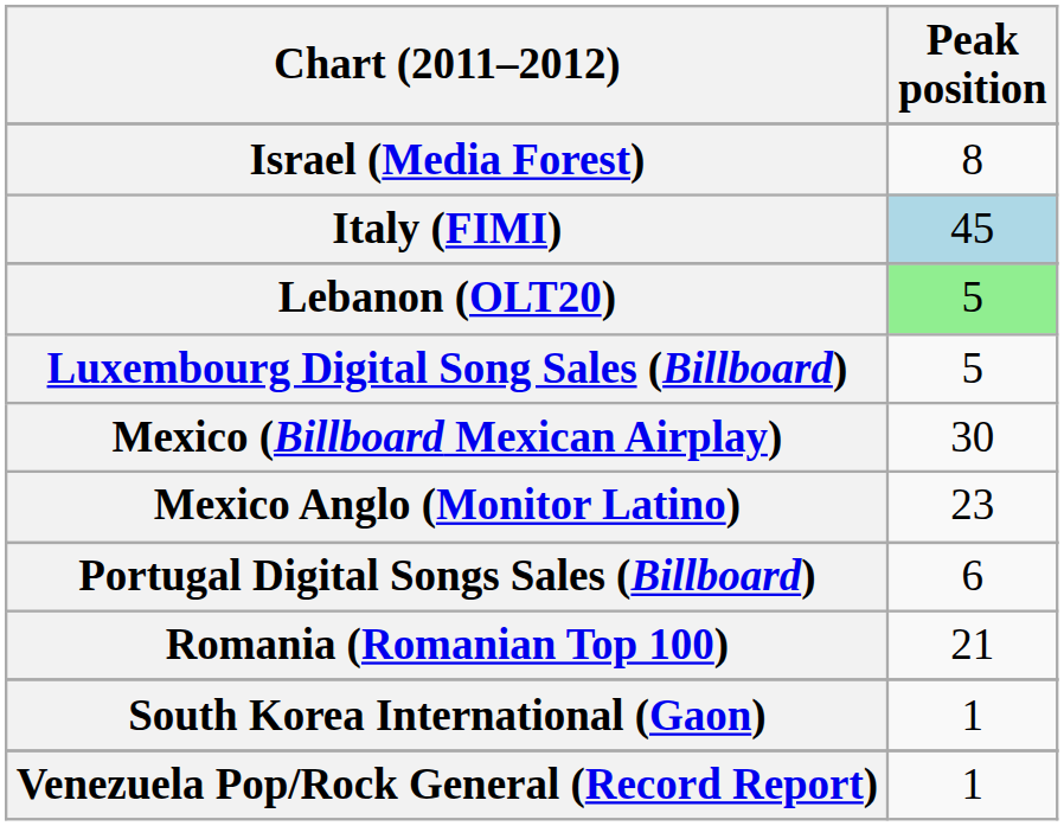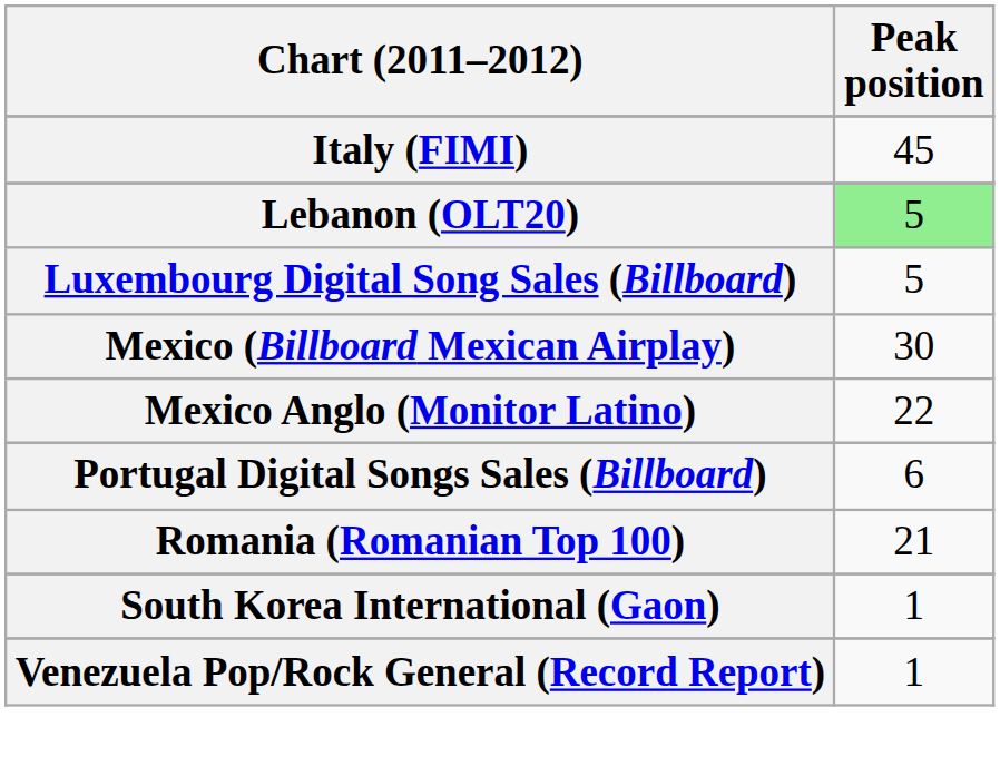 <table class="wikitable sortable plainrowheaders" style="text-align:center">
 <tr>
 <th scope="col">Chart (2011–2012)</th>
 <th scope="col">Peak<br>position</th>
 </tr>
 <tr>
 </tr>
 <tr>
 </tr>
 <tr>
 </tr>
 <tr>
 </tr>
 <tr>
 </tr>
 <tr>
 </tr>
 <tr>
 </tr>
 <tr>
 </tr>
 <tr>
 </tr>
 <tr>
 </tr>
 <tr>
 </tr>
 <tr>
 </tr>
 <tr>
 </tr>
 <tr>
 </tr>
 <tr>
-<th scope="row">Israel (<a href='#'>Media Forest</a>)</th>
-<td>8</td>
-</tr>
-<tr>
 <th scope="row">Italy (<a href='#'>FIMI</a>)</th>
-<td style="background: lightblue;">45</td>
+<td>45</td>
 </tr>
 <tr>
 </tr>
 <tr>
 <th scope="row">Lebanon (<a href='#'>OLT20</a>)</th>
 <td style="background: lightgreen;">5</td>
 </tr>
 <tr>
 <th scope="row"><a href='#'>Luxembourg Digital Song Sales</a> (<em><a href='#'>Billboard</a></em>)</th>
 <td>5</td>
 </tr>
 <tr>
 <th scope="row">Mexico (<a href='#'><em>Billboard</em> Mexican Airplay</a>)</th>
 <td>30</td>
 </tr>
 <tr>
 <th scope="row">Mexico Anglo (<a href='#'>Monitor Latino</a>)</th>
-<td>23</td>
+<td>22</td>
 </tr>
 <tr>
 </tr>
 <tr>
 </tr>
 <tr>
 </tr>
 <tr>
 <th scope="row">Portugal Digital Songs Sales (<em><a href='#'>Billboard</a></em>)</th>
 <td>6</td>
 </tr>
 <tr>
 <th scope="row">Romania (<a href='#'>Romanian Top 100</a>)</th>
 <td>21</td>
 </tr>
 <tr>
 </tr>
 <tr>
 </tr>
 <tr>
 <th scope="row">South Korea International (<a href='#'>Gaon</a>)</th>
 <td>1</td>
 </tr>
 <tr>
 </tr>
 <tr>
 </tr>
 <tr>
 </tr>
 <tr>
 </tr>
 <tr>
 </tr>
 <tr>
 </tr>
 <tr>
 </tr>
 <tr>
 </tr>
 <tr>
 </tr>
 <tr>
 </tr>
 <tr>
 </tr>
 <tr>
 </tr>
 <tr>
 </tr>
 <tr>
 </tr>
 <tr>
 <th scope="row">Venezuela Pop/Rock General (<a href='#'>Record Report</a>)</th>
 <td>1</td>
 </tr>
 </table>
